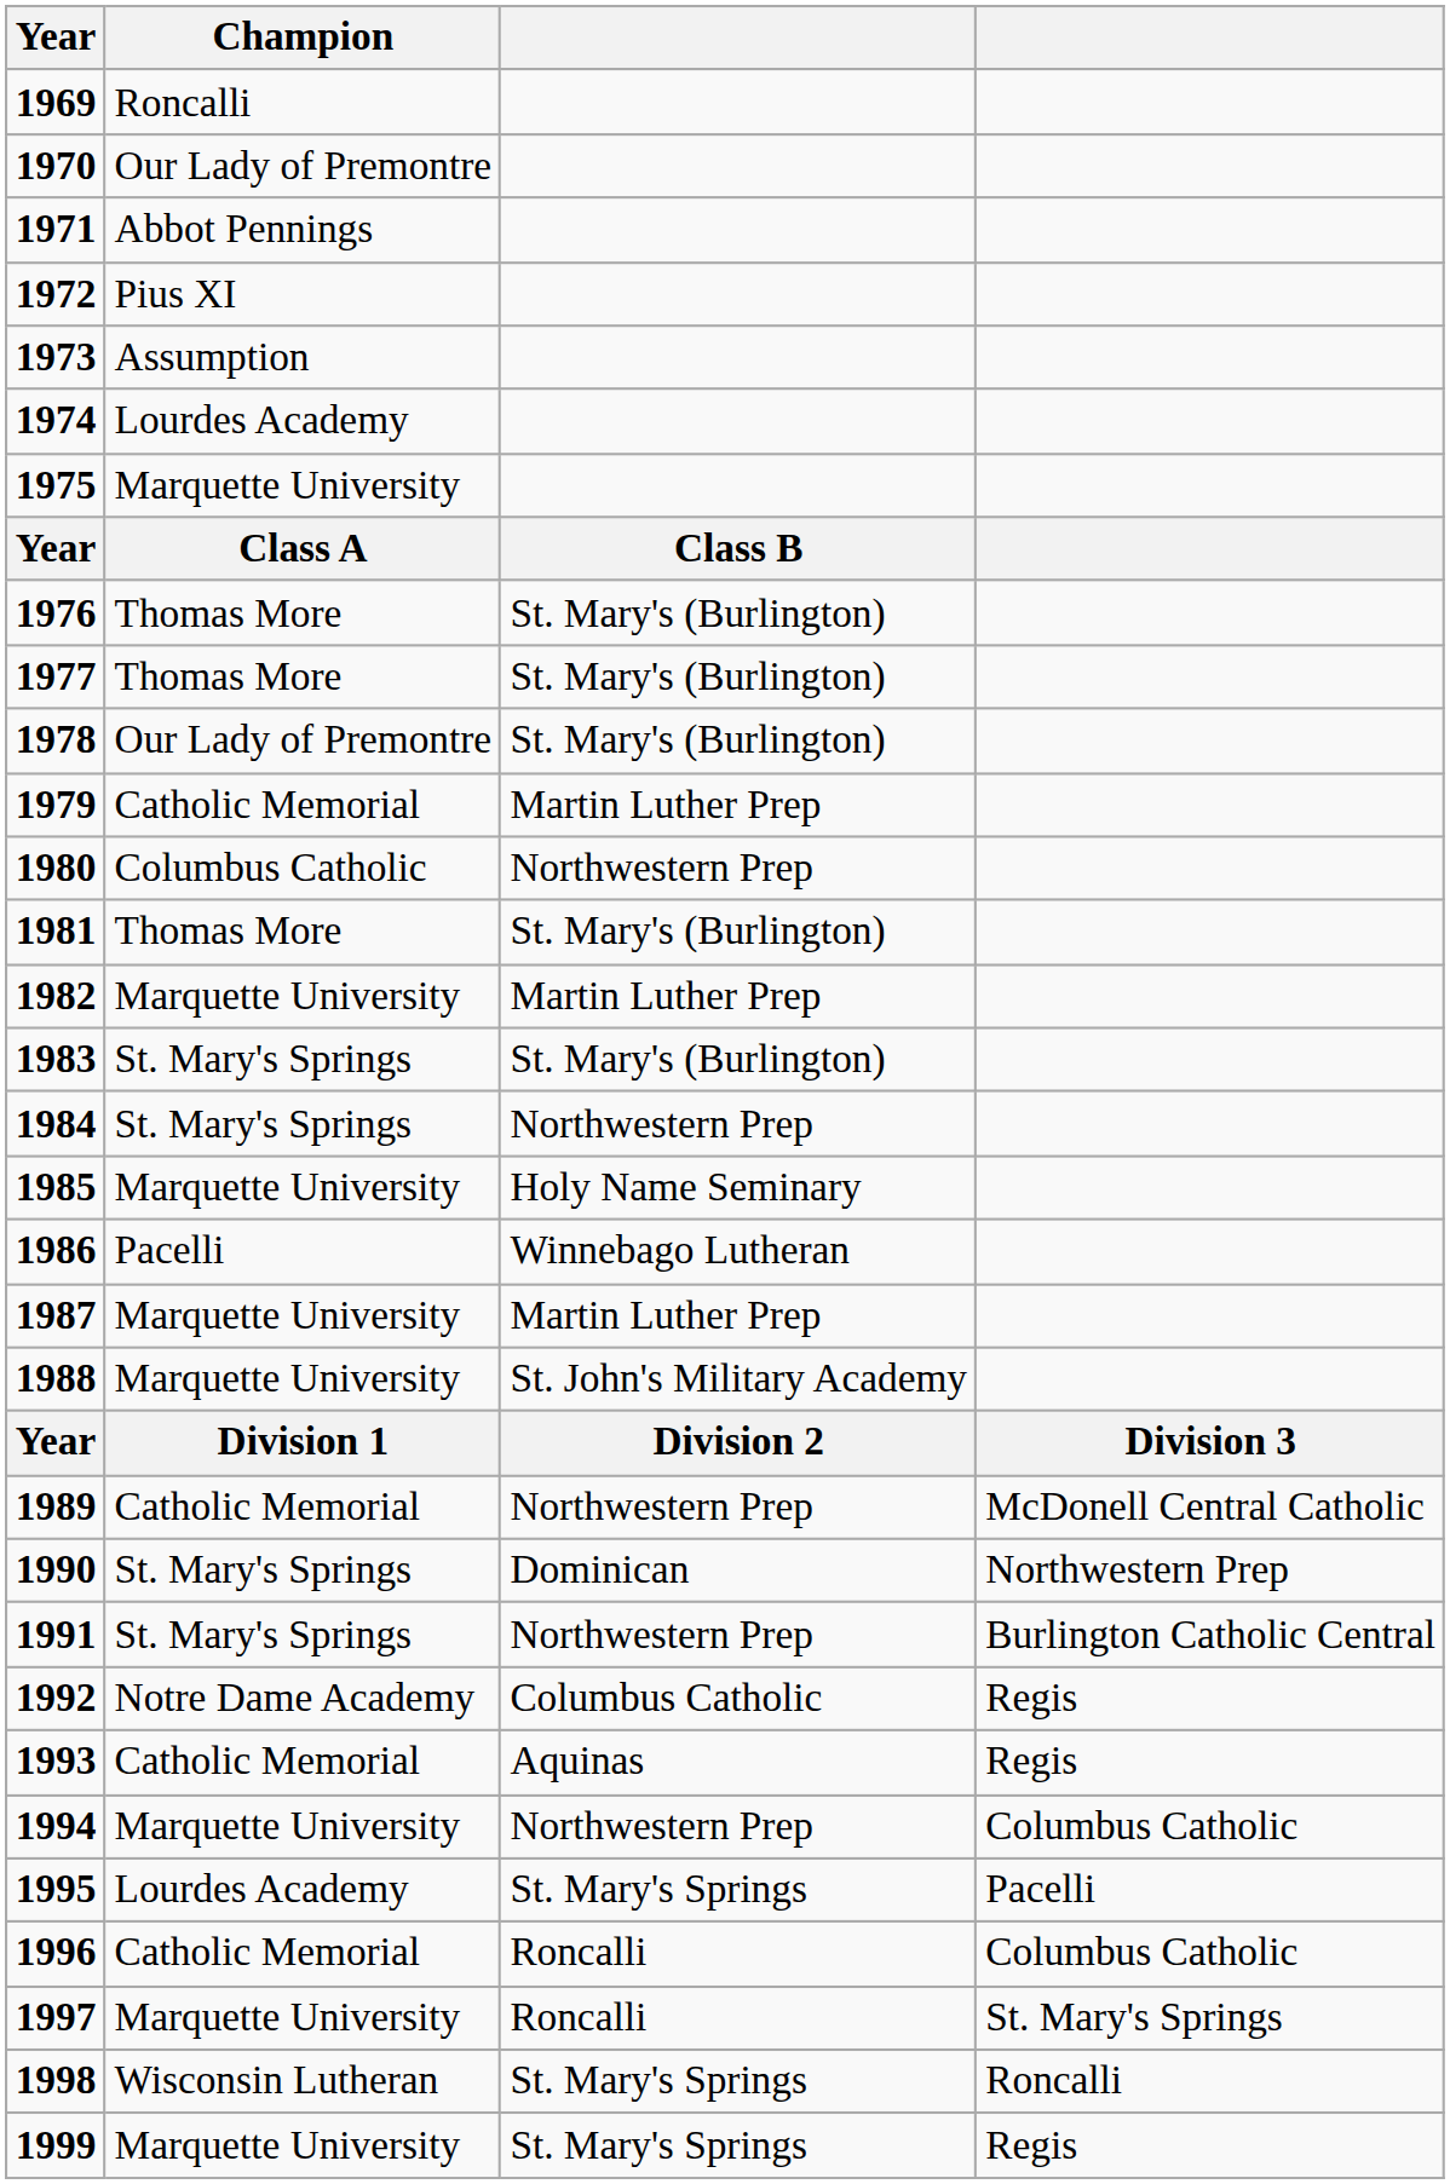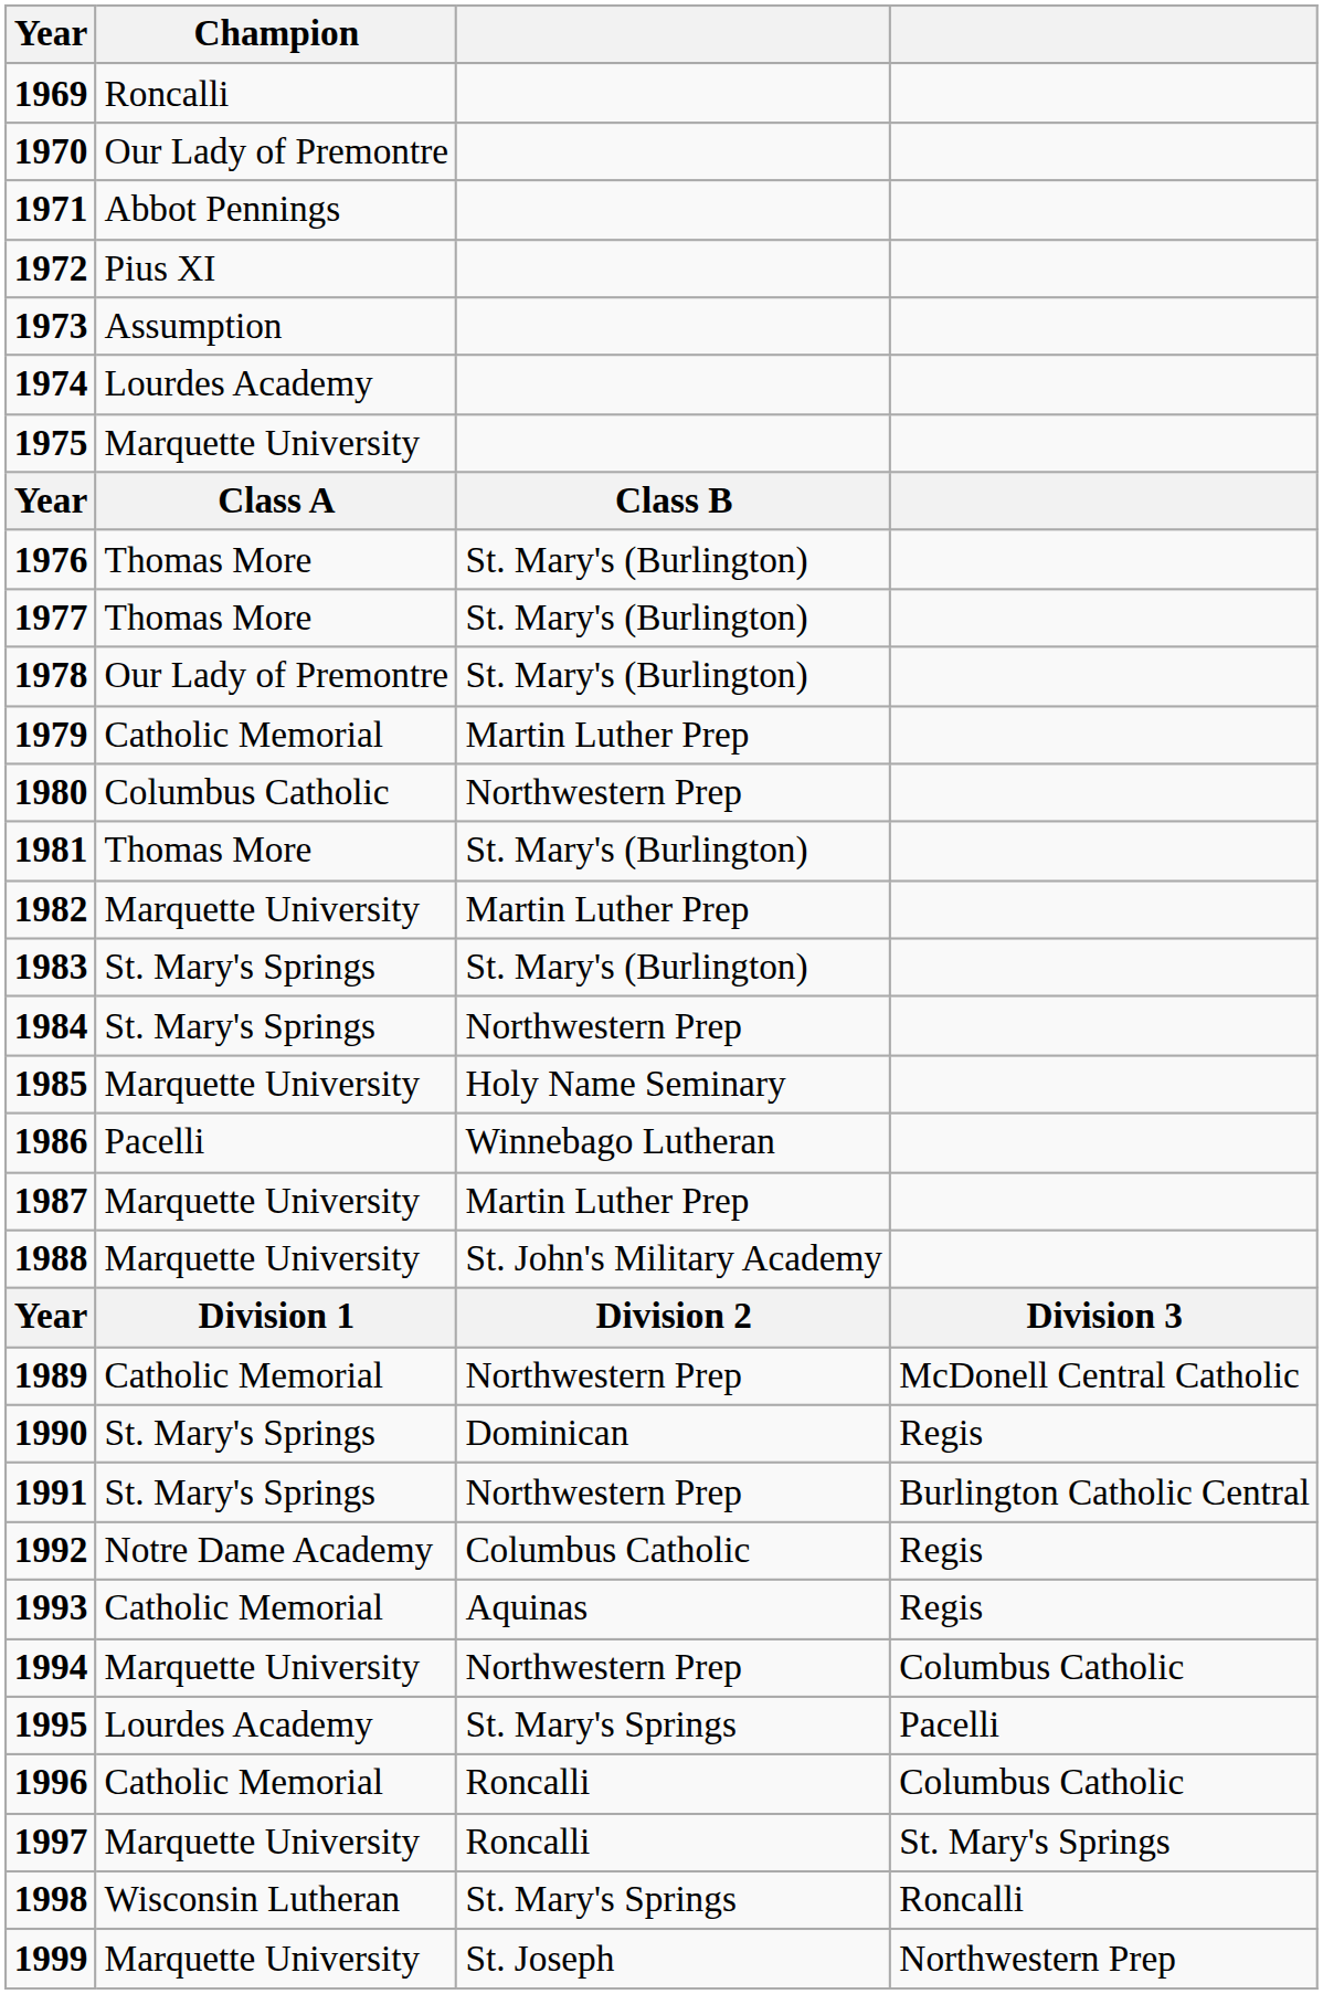 <table class="wikitable mw-collapsible mw-collapsed">
 <tr>
 <th>Year</th>
 <th>Champion</th>
 <th></th>
 <th></th>
 </tr>
 <tr>
 <td><strong>1969</strong></td>
 <td>Roncalli</td>
 <td></td>
 <td></td>
 </tr>
 <tr>
 <td><strong>1970</strong></td>
 <td>Our Lady of Premontre</td>
 <td></td>
 <td></td>
 </tr>
 <tr>
 <td><strong>1971</strong></td>
 <td>Abbot Pennings</td>
 <td></td>
 <td></td>
 </tr>
 <tr>
 <td><strong>1972</strong></td>
 <td>Pius XI</td>
 <td></td>
 <td></td>
 </tr>
 <tr>
 <td><strong>1973</strong></td>
 <td>Assumption</td>
 <td></td>
 <td></td>
 </tr>
 <tr>
 <td><strong>1974</strong></td>
 <td>Lourdes Academy</td>
 <td></td>
 <td></td>
 </tr>
 <tr>
 <td><strong>1975</strong></td>
 <td>Marquette University</td>
 <td></td>
 <td></td>
 </tr>
 <tr>
 <th>Year</th>
 <th>Class A</th>
 <th>Class B</th>
 <th></th>
 </tr>
 <tr>
 <td><strong>1976</strong></td>
 <td>Thomas More</td>
 <td>St. Mary's (Burlington)</td>
 <td></td>
 </tr>
 <tr>
 <td><strong>1977</strong></td>
 <td>Thomas More</td>
 <td>St. Mary's (Burlington)</td>
 <td></td>
 </tr>
 <tr>
 <td><strong>1978</strong></td>
 <td>Our Lady of Premontre</td>
 <td>St. Mary's (Burlington)</td>
 <td></td>
 </tr>
 <tr>
 <td><strong>1979</strong></td>
 <td>Catholic Memorial</td>
 <td>Martin Luther Prep</td>
 <td></td>
 </tr>
 <tr>
 <td><strong>1980</strong></td>
 <td>Columbus Catholic</td>
 <td>Northwestern Prep</td>
 <td></td>
 </tr>
 <tr>
 <td><strong>1981</strong></td>
 <td>Thomas More</td>
 <td>St. Mary's (Burlington)</td>
 <td></td>
 </tr>
 <tr>
 <td><strong>1982</strong></td>
 <td>Marquette University</td>
 <td>Martin Luther Prep</td>
 <td></td>
 </tr>
 <tr>
 <td><strong>1983</strong></td>
 <td>St. Mary's Springs</td>
 <td>St. Mary's (Burlington)</td>
 <td></td>
 </tr>
 <tr>
 <td><strong>1984</strong></td>
 <td>St. Mary's Springs</td>
 <td>Northwestern Prep</td>
 <td></td>
 </tr>
 <tr>
 <td><strong>1985</strong></td>
 <td>Marquette University</td>
 <td>Holy Name Seminary</td>
 <td></td>
 </tr>
 <tr>
 <td><strong>1986</strong></td>
 <td>Pacelli</td>
 <td>Winnebago Lutheran</td>
 <td></td>
 </tr>
 <tr>
 <td><strong>1987</strong></td>
 <td>Marquette University</td>
 <td>Martin Luther Prep</td>
 <td></td>
 </tr>
 <tr>
 <td><strong>1988</strong></td>
 <td>Marquette University</td>
 <td>St. John's Military Academy</td>
 <td></td>
 </tr>
 <tr>
 <th>Year</th>
 <th>Division 1</th>
 <th>Division 2</th>
 <th>Division 3</th>
 </tr>
 <tr>
 <td><strong>1989</strong></td>
 <td>Catholic Memorial</td>
 <td>Northwestern Prep</td>
 <td>McDonell Central Catholic</td>
 </tr>
 <tr>
 <td><strong>1990</strong></td>
 <td>St. Mary's Springs</td>
 <td>Dominican</td>
-<td>Northwestern Prep</td>
+<td>Regis</td>
 </tr>
 <tr>
 <td><strong>1991</strong></td>
 <td>St. Mary's Springs</td>
 <td>Northwestern Prep</td>
 <td>Burlington Catholic Central</td>
 </tr>
 <tr>
 <td><strong>1992</strong></td>
 <td>Notre Dame Academy</td>
 <td>Columbus Catholic</td>
 <td>Regis</td>
 </tr>
 <tr>
 <td><strong>1993</strong></td>
 <td>Catholic Memorial</td>
 <td>Aquinas</td>
 <td>Regis</td>
 </tr>
 <tr>
 <td><strong>1994</strong></td>
 <td>Marquette University</td>
 <td>Northwestern Prep</td>
 <td>Columbus Catholic</td>
 </tr>
 <tr>
 <td><strong>1995</strong></td>
 <td>Lourdes Academy</td>
 <td>St. Mary's Springs</td>
 <td>Pacelli</td>
 </tr>
 <tr>
 <td><strong>1996</strong></td>
 <td>Catholic Memorial</td>
 <td>Roncalli</td>
 <td>Columbus Catholic</td>
 </tr>
 <tr>
 <td><strong>1997</strong></td>
 <td>Marquette University</td>
 <td>Roncalli</td>
 <td>St. Mary's Springs</td>
 </tr>
 <tr>
 <td><strong>1998</strong></td>
 <td>Wisconsin Lutheran</td>
 <td>St. Mary's Springs</td>
 <td>Roncalli</td>
 </tr>
 <tr>
 <td><strong>1999</strong></td>
 <td>Marquette University</td>
-<td>St. Mary's Springs</td>
-<td>Regis</td>
+<td>St. Joseph</td>
+<td>Northwestern Prep</td>
 </tr>
 </table>
